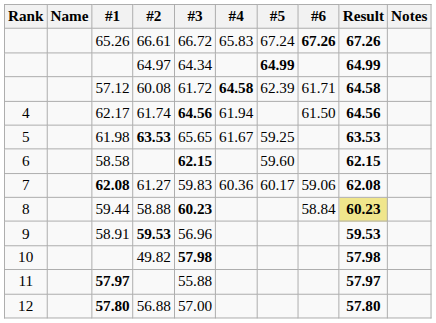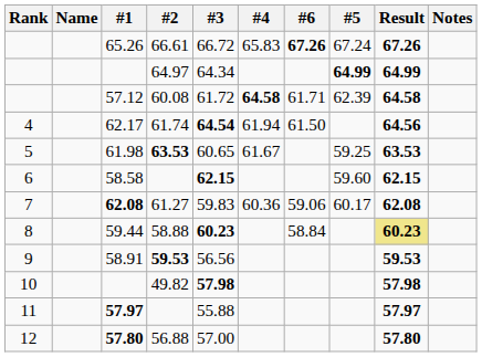 <table class="wikitable sortable" style="text-align:center">
 <tr>
 <th>Rank</th>
 <th>Name</th>
 <th>#1</th>
 <th>#2</th>
 <th>#3</th>
 <th>#4</th>
+<th>#6</th>
 <th>#5</th>
-<th>#6</th>
 <th>Result</th>
 <th>Notes</th>
 </tr>
 <tr>
 <td></td>
 <td align="left"></td>
 <td>65.26</td>
 <td>66.61</td>
 <td>66.72</td>
 <td>65.83</td>
+<td><strong>67.26</strong></td>
 <td>67.24</td>
-<td><strong>67.26</strong></td>
 <td><strong>67.26</strong></td>
 <td></td>
 </tr>
 <tr>
 <td></td>
 <td align="left"></td>
 <td></td>
 <td>64.97</td>
 <td>64.34</td>
 <td></td>
+<td></td>
 <td><strong>64.99</strong></td>
-<td></td>
 <td><strong>64.99</strong></td>
 <td></td>
 </tr>
 <tr>
 <td></td>
 <td align="left"></td>
 <td>57.12</td>
 <td>60.08</td>
 <td>61.72</td>
 <td><strong>64.58</strong></td>
+<td>61.71</td>
 <td>62.39</td>
-<td>61.71</td>
 <td><strong>64.58</strong></td>
 <td></td>
 </tr>
 <tr>
 <td>4</td>
 <td align="left"></td>
 <td>62.17</td>
 <td>61.74</td>
-<td><strong>64.56</strong></td>
+<td><strong>64.54</strong></td>
 <td>61.94</td>
+<td>61.50</td>
 <td></td>
-<td>61.50</td>
 <td><strong>64.56</strong></td>
 <td></td>
 </tr>
 <tr>
 <td>5</td>
 <td align="left"></td>
 <td>61.98</td>
 <td><strong>63.53</strong></td>
-<td>65.65</td>
+<td>60.65</td>
 <td>61.67</td>
+<td></td>
 <td>59.25</td>
-<td></td>
 <td><strong>63.53</strong></td>
 <td></td>
 </tr>
 <tr>
 <td>6</td>
 <td align="left"></td>
 <td>58.58</td>
 <td></td>
 <td><strong>62.15</strong></td>
 <td></td>
+<td></td>
 <td>59.60</td>
-<td></td>
 <td><strong>62.15</strong></td>
 <td></td>
 </tr>
 <tr>
 <td>7</td>
 <td align="left"></td>
 <td><strong>62.08</strong></td>
 <td>61.27</td>
 <td>59.83</td>
 <td>60.36</td>
+<td>59.06</td>
 <td>60.17</td>
-<td>59.06</td>
 <td><strong>62.08</strong></td>
 <td></td>
 </tr>
 <tr>
 <td>8</td>
 <td align="left"></td>
 <td>59.44</td>
 <td>58.88</td>
 <td><strong>60.23</strong></td>
 <td></td>
+<td>58.84</td>
 <td></td>
-<td>58.84</td>
 <td style="background: khaki;"><strong>60.23</strong></td>
 <td></td>
 </tr>
 <tr>
 <td>9</td>
 <td align="left"></td>
 <td>58.91</td>
 <td><strong>59.53</strong></td>
-<td>56.96</td>
+<td>56.56</td>
 <td></td>
 <td></td>
 <td></td>
 <td><strong>59.53</strong></td>
 <td></td>
 </tr>
 <tr>
 <td>10</td>
 <td align="left"></td>
 <td></td>
 <td>49.82</td>
 <td><strong>57.98</strong></td>
 <td></td>
 <td></td>
 <td></td>
 <td><strong>57.98</strong></td>
 <td></td>
 </tr>
 <tr>
 <td>11</td>
 <td align="left"></td>
 <td><strong>57.97</strong></td>
 <td></td>
 <td>55.88</td>
 <td></td>
 <td></td>
 <td></td>
 <td><strong>57.97</strong></td>
 <td></td>
 </tr>
 <tr>
 <td>12</td>
 <td align="left"></td>
 <td><strong>57.80</strong></td>
 <td>56.88</td>
 <td>57.00</td>
 <td></td>
 <td></td>
 <td></td>
 <td><strong>57.80</strong></td>
 <td></td>
 </tr>
 </table>
